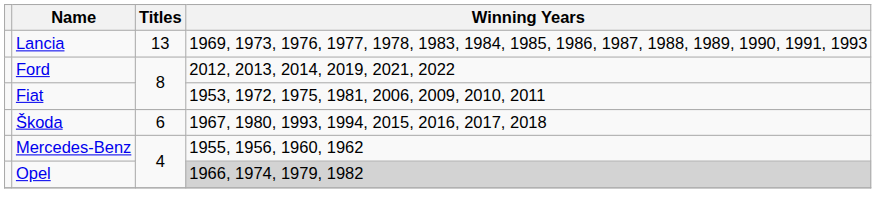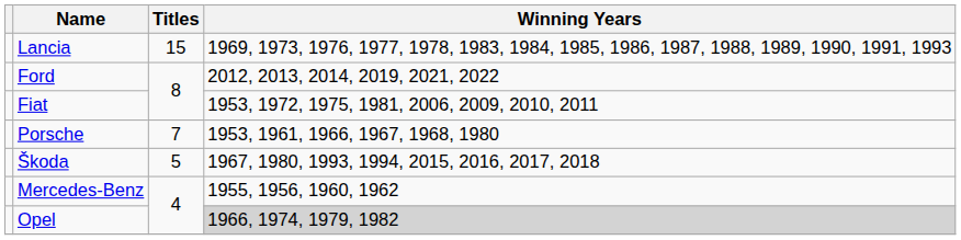 <table class="wikitable">
 <tr>
 <th></th>
 <th>Name</th>
 <th>Titles</th>
 <th>Winning Years</th>
 </tr>
 <tr>
 <td></td>
 <td><a href='#'>Lancia</a></td>
-<td style="text-align:center;">13</td>
+<td style="text-align:center;">15</td>
 <td>1969, 1973, 1976, 1977, 1978, 1983, 1984, 1985, 1986, 1987, 1988, 1989, 1990, 1991, 1993</td>
 </tr>
 <tr>
 <td></td>
 <td><a href='#'>Ford</a></td>
 <td rowspan=2 style="text-align:center;">8</td>
 <td>2012, 2013, 2014, 2019, 2021, 2022</td>
 </tr>
 <tr>
 <td></td>
 <td><a href='#'>Fiat</a></td>
 <td>1953, 1972, 1975, 1981, 2006, 2009, 2010, 2011</td>
 </tr>
 <tr>
 <td></td>
+<td><a href='#'>Porsche</a></td>
+<td style="text-align:center;">7</td>
+<td>1953, 1961, 1966, 1967, 1968, 1980</td>
+</tr>
+<tr>
+<td></td>
 <td><a href='#'>Škoda</a></td>
-<td style="text-align:center;">6</td>
+<td style="text-align:center;">5</td>
 <td>1967, 1980, 1993, 1994, 2015, 2016, 2017, 2018</td>
 </tr>
 <tr>
 <td></td>
 <td><a href='#'>Mercedes-Benz</a></td>
 <td rowspan=2 style="text-align:center;">4</td>
 <td>1955, 1956, 1960, 1962</td>
 </tr>
 <tr>
 <td></td>
 <td><a href='#'>Opel</a></td>
 <td style="background: lightgrey;">1966, 1974, 1979, 1982</td>
 </tr>
 <tr>
 </tr>
 </table>
